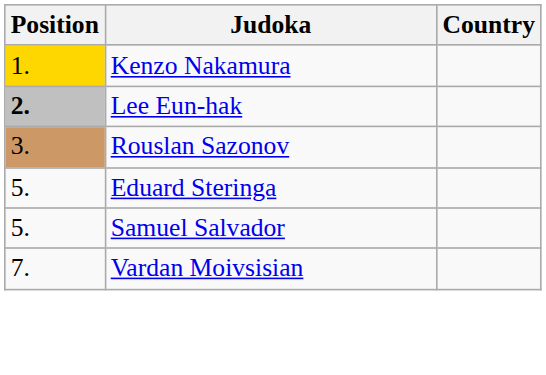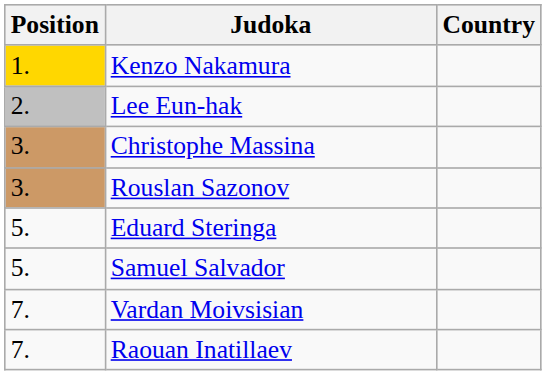 <table class=wikitable>
 <tr>
 <th width=10>Position</th>
 <th width=200>Judoka</th>
 <th width=10>Country</th>
 </tr>
 <tr>
 <td bgcolor=gold>1.</td>
 <td><a href='#'>Kenzo Nakamura</a></td>
 <td></td>
 </tr>
 <tr>
-<td bgcolor="silver"><strong>2.</strong></td>
+<td bgcolor="silver">2.</td>
 <td><a href='#'>Lee Eun-hak</a></td>
+<td></td>
+</tr>
+<tr>
+<td bgcolor="CC9966">3.</td>
+<td><a href='#'>Christophe Massina</a></td>
 <td></td>
 </tr>
 <tr>
 <td bgcolor="CC9966">3.</td>
 <td><a href='#'>Rouslan Sazonov</a></td>
 <td></td>
 </tr>
 <tr>
 <td>5.</td>
 <td><a href='#'>Eduard Steringa</a></td>
 <td></td>
 </tr>
 <tr>
 <td>5.</td>
 <td><a href='#'>Samuel Salvador</a></td>
 <td></td>
 </tr>
 <tr>
 <td>7.</td>
 <td><a href='#'>Vardan Moivsisian</a></td>
 <td></td>
 </tr>
+<tr>
+<td>7.</td>
+<td><a href='#'>Raouan Inatillaev</a></td>
+<td></td>
+</tr>
 </table>
